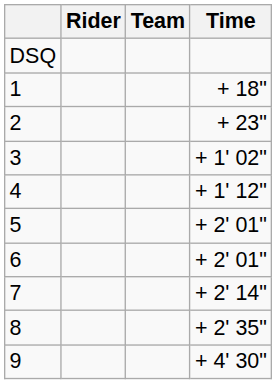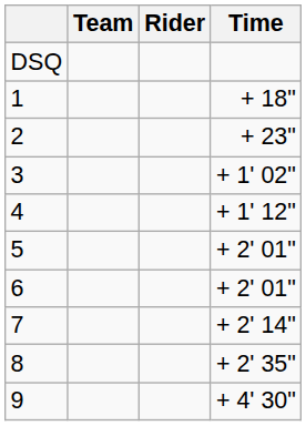 <table class="wikitable">
 <tr>
 <th></th>
+<th>Team</th>
 <th>Rider</th>
-<th>Team</th>
 <th>Time</th>
 </tr>
 <tr>
 <td>DSQ</td>
+<td></td>
 <td><s></s></td>
-<td></td>
 <td align="right"></td>
 </tr>
 <tr>
 <td>1</td>
+<td></td>
 <td> </td>
-<td></td>
 <td align="right">+ 18"</td>
 </tr>
 <tr>
 <td>2</td>
 <td></td>
 <td></td>
 <td align="right">+ 23"</td>
 </tr>
 <tr>
 <td>3</td>
 <td></td>
 <td></td>
 <td align="right">+ 1' 02"</td>
 </tr>
 <tr>
 <td>4</td>
 <td></td>
 <td></td>
 <td align="right">+ 1' 12"</td>
 </tr>
 <tr>
 <td>5</td>
 <td></td>
 <td></td>
 <td align="right">+ 2' 01"</td>
 </tr>
 <tr>
 <td>6</td>
 <td></td>
 <td></td>
 <td align="right">+ 2' 01"</td>
 </tr>
 <tr>
 <td>7</td>
+<td></td>
 <td> </td>
-<td></td>
 <td align="right">+ 2' 14"</td>
 </tr>
 <tr>
 <td>8</td>
 <td></td>
 <td></td>
 <td align="right">+ 2' 35"</td>
 </tr>
 <tr>
 <td>9</td>
 <td></td>
 <td></td>
 <td align="right">+ 4' 30"</td>
 </tr>
 </table>
